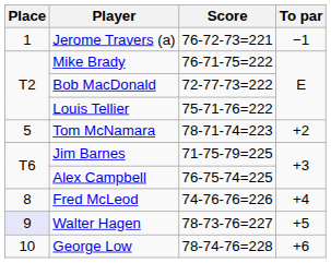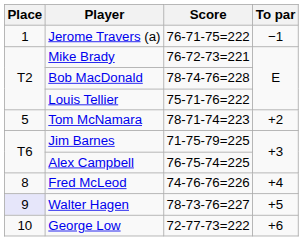 <table class=wikitable>
 <tr>
 <th>Place</th>
 <th>Player</th>
 <th>Score</th>
 <th>To par</th>
 </tr>
 <tr>
 <td align=center>1</td>
 <td> <a href='#'>Jerome Travers</a> (a)</td>
-<td>76-72-73=221</td>
+<td>76-71-75=222</td>
 <td align=center>−1</td>
 </tr>
 <tr>
 <td rowspan=3 align=center>T2</td>
 <td> <a href='#'>Mike Brady</a></td>
-<td>76-71-75=222</td>
+<td>76-72-73=221</td>
 <td rowspan=3 align=center>E</td>
 </tr>
 <tr>
 <td> <a href='#'>Bob MacDonald</a></td>
-<td>72-77-73=222</td>
+<td>78-74-76=228</td>
 </tr>
 <tr>
 <td> <a href='#'>Louis Tellier</a></td>
 <td>75-71-76=222</td>
 </tr>
 <tr>
 <td align=center>5</td>
 <td> <a href='#'>Tom McNamara</a></td>
 <td>78-71-74=223</td>
 <td align=center>+2</td>
 </tr>
 <tr>
 <td rowspan=2 align=center>T6</td>
 <td> <a href='#'>Jim Barnes</a></td>
 <td>71-75-79=225</td>
 <td rowspan=2 align=center>+3</td>
 </tr>
 <tr>
 <td> <a href='#'>Alex Campbell</a></td>
 <td>76-75-74=225</td>
 </tr>
 <tr>
 <td align=center>8</td>
 <td> <a href='#'>Fred McLeod</a></td>
 <td>74-76-76=226</td>
 <td align=center>+4</td>
 </tr>
 <tr>
 <td align=center style="background: lavender;">9</td>
 <td> <a href='#'>Walter Hagen</a></td>
 <td>78-73-76=227</td>
 <td align=center>+5</td>
 </tr>
 <tr>
 <td align=center>10</td>
 <td> <a href='#'>George Low</a></td>
-<td>78-74-76=228</td>
+<td>72-77-73=222</td>
 <td align=center>+6</td>
 </tr>
 </table>
